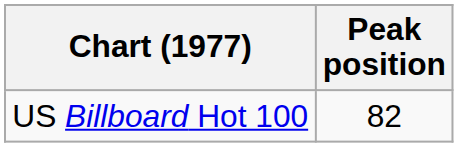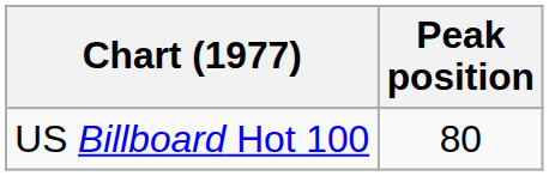 <table class="wikitable">
 <tr>
 <th>Chart (1977)</th>
 <th>Peak<br>position</th>
 </tr>
 <tr>
 <td>US <a href='#'><em>Billboard</em> Hot 100</a></td>
-<td style="text-align:center;">82</td>
+<td style="text-align:center;">80</td>
 </tr>
 </table>
